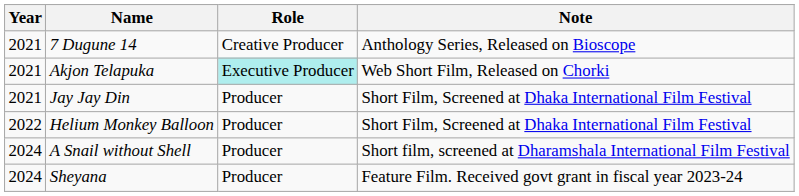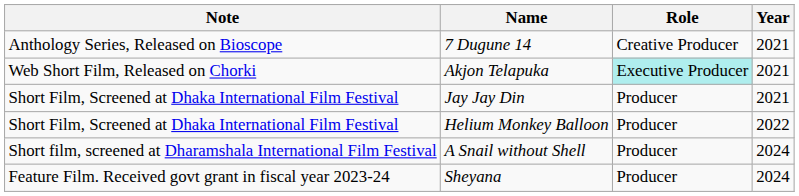 <table class="wikitable">
 <tr>
-<th>Year</th>
+<th>Note</th>
 <th>Name</th>
 <th>Role</th>
-<th>Note</th>
+<th>Year</th>
 </tr>
 <tr>
-<td>2021</td>
+<td>Anthology Series, Released on <a href='#'>Bioscope</a></td>
 <td><em>7 Dugune 14</em></td>
 <td>Creative Producer</td>
-<td>Anthology Series, Released on <a href='#'>Bioscope</a></td>
+<td>2021</td>
 </tr>
 <tr>
-<td>2021</td>
+<td>Web Short Film, Released on <a href='#'>Chorki</a></td>
 <td><em>Akjon Telapuka</em></td>
 <td style="background: paleturquoise;">Executive Producer</td>
-<td>Web Short Film, Released on <a href='#'>Chorki</a></td>
+<td>2021</td>
 </tr>
 <tr>
-<td>2021</td>
+<td>Short Film, Screened at <a href='#'>Dhaka International Film Festival</a></td>
 <td><em>Jay Jay Din</em></td>
 <td>Producer</td>
-<td>Short Film, Screened at <a href='#'>Dhaka International Film Festival</a></td>
+<td>2021</td>
 </tr>
 <tr>
-<td>2022</td>
+<td>Short Film, Screened at <a href='#'>Dhaka International Film Festival</a></td>
 <td><em>Helium Monkey Balloon</em></td>
 <td>Producer</td>
-<td>Short Film, Screened at <a href='#'>Dhaka International Film Festival</a></td>
+<td>2022</td>
 </tr>
 <tr>
-<td>2024</td>
+<td>Short film, screened at <a href='#'>Dharamshala International Film Festival</a></td>
 <td><em>A Snail without Shell</em></td>
 <td>Producer</td>
-<td>Short film, screened at <a href='#'>Dharamshala International Film Festival</a></td>
+<td>2024</td>
 </tr>
 <tr>
-<td>2024</td>
+<td>Feature Film. Received govt grant in fiscal year 2023-24</td>
 <td><em>Sheyana</em></td>
 <td>Producer</td>
-<td>Feature Film. Received govt grant in fiscal year 2023-24</td>
+<td>2024</td>
 </tr>
 </table>
